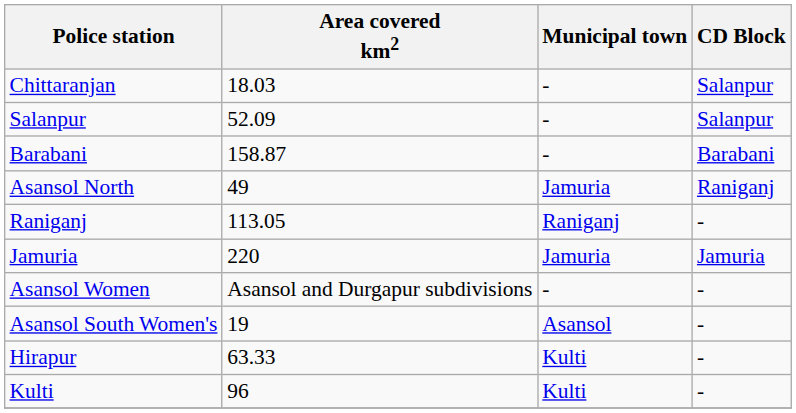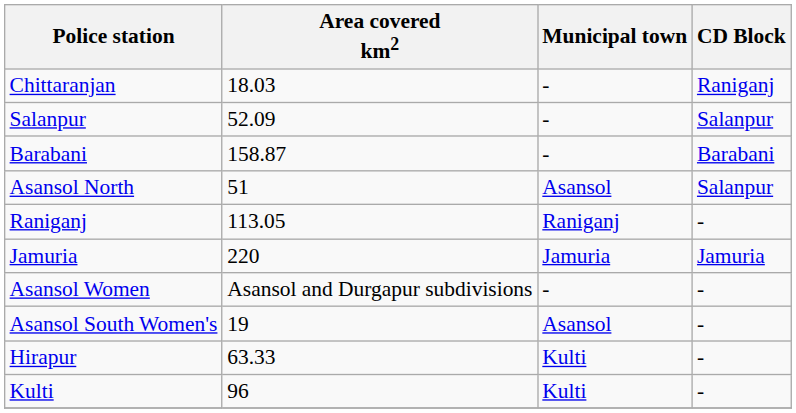 <table class="wikitable sortable">
 <tr>
 <th>Police station</th>
 <th>Area covered<br>km<sup>2</sup></th>
 <th>Municipal town</th>
 <th>CD Block</th>
 </tr>
 <tr>
 <td><a href='#'>Chittaranjan</a></td>
 <td>18.03</td>
 <td>-</td>
-<td><a href='#'>Salanpur</a></td>
+<td><a href='#'>Raniganj</a></td>
 </tr>
 <tr>
 <td><a href='#'>Salanpur</a></td>
 <td>52.09</td>
 <td>-</td>
 <td><a href='#'>Salanpur</a></td>
 </tr>
 <tr>
 <td><a href='#'>Barabani</a></td>
 <td>158.87</td>
 <td>-</td>
 <td><a href='#'>Barabani</a></td>
 </tr>
 <tr>
 <td><a href='#'>Asansol North</a></td>
-<td>49</td>
-<td><a href='#'>Jamuria</a></td>
-<td><a href='#'>Raniganj</a></td>
+<td>51</td>
+<td><a href='#'>Asansol</a></td>
+<td><a href='#'>Salanpur</a></td>
 </tr>
 <tr>
 <td><a href='#'>Raniganj</a></td>
 <td>113.05</td>
 <td><a href='#'>Raniganj</a></td>
 <td>-</td>
 </tr>
 <tr>
 <td><a href='#'>Jamuria</a></td>
 <td>220</td>
 <td><a href='#'>Jamuria</a></td>
 <td><a href='#'>Jamuria</a></td>
 </tr>
 <tr>
 <td><a href='#'>Asansol Women</a></td>
 <td>Asansol and Durgapur subdivisions</td>
 <td>-</td>
 <td>-</td>
 </tr>
 <tr>
 <td><a href='#'>Asansol South Women's</a></td>
 <td>19</td>
 <td><a href='#'>Asansol</a></td>
 <td>-</td>
 </tr>
 <tr>
 <td><a href='#'>Hirapur</a></td>
 <td>63.33</td>
 <td><a href='#'>Kulti</a></td>
 <td>-</td>
 </tr>
 <tr>
 <td><a href='#'>Kulti</a></td>
 <td>96</td>
 <td><a href='#'>Kulti</a></td>
 <td>-</td>
 </tr>
 <tr>
 </tr>
 </table>
